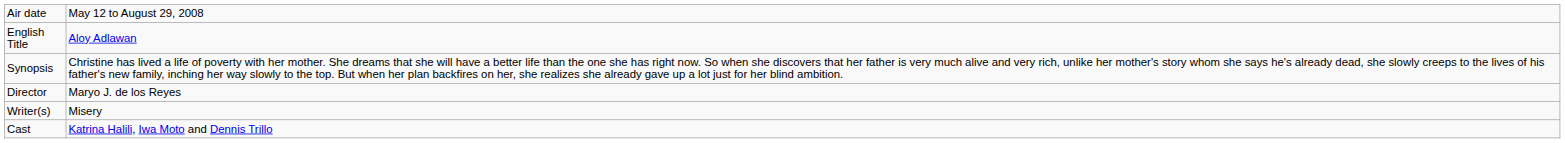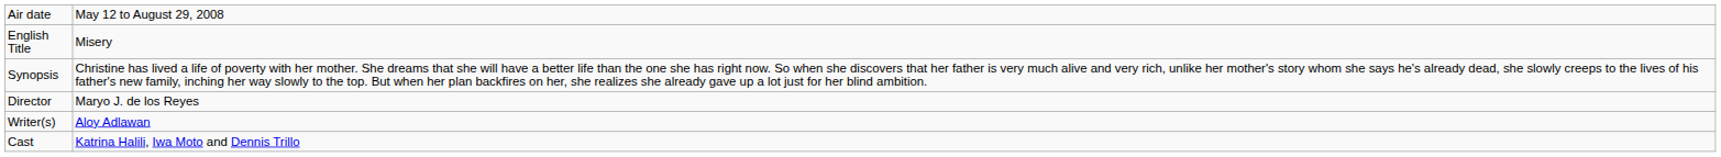 <table class="wikitable" style="font-size:90%;">
 <tr>
 <td>Air date</td>
 <td>May 12 to August 29, 2008</td>
 </tr>
 <tr>
 <td>English Title</td>
-<td><a href='#'>Aloy Adlawan</a></td>
+<td>Misery</td>
 </tr>
 <tr>
 <td>Synopsis</td>
 <td>Christine has lived a life of poverty with her mother. She dreams that she will have a better life than the one she has right now. So when she discovers that her father is very much alive and very rich, unlike her mother's story whom she says he's already dead, she slowly creeps to the lives of his father's new family, inching her way slowly to the top. But when her plan backfires on her, she realizes she already gave up a lot just for her blind ambition.</td>
 </tr>
 <tr>
 <td>Director</td>
 <td>Maryo J. de los Reyes</td>
 </tr>
 <tr>
 <td>Writer(s)</td>
-<td>Misery</td>
+<td><a href='#'>Aloy Adlawan</a></td>
 </tr>
 <tr>
 <td>Cast</td>
 <td><a href='#'>Katrina Halili</a>, <a href='#'>Iwa Moto</a> and <a href='#'>Dennis Trillo</a></td>
 </tr>
 </table>
